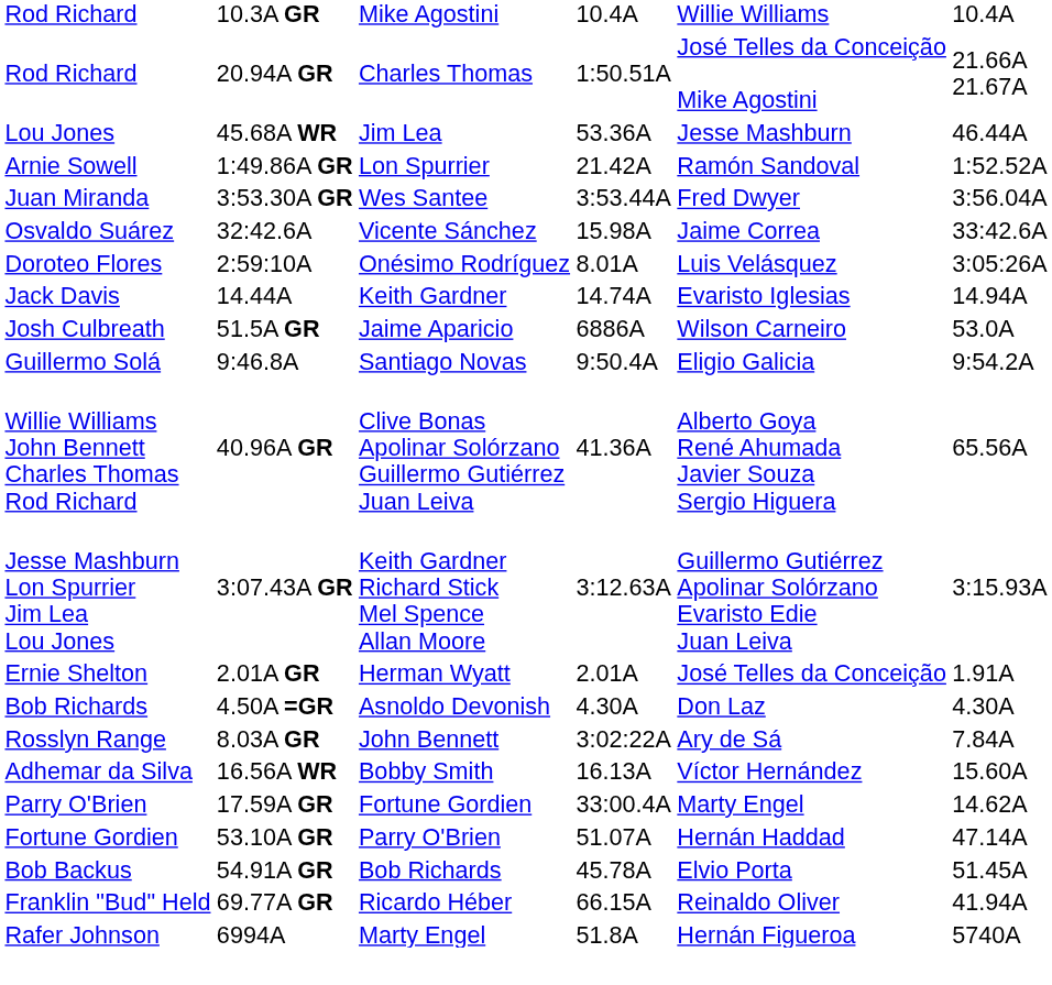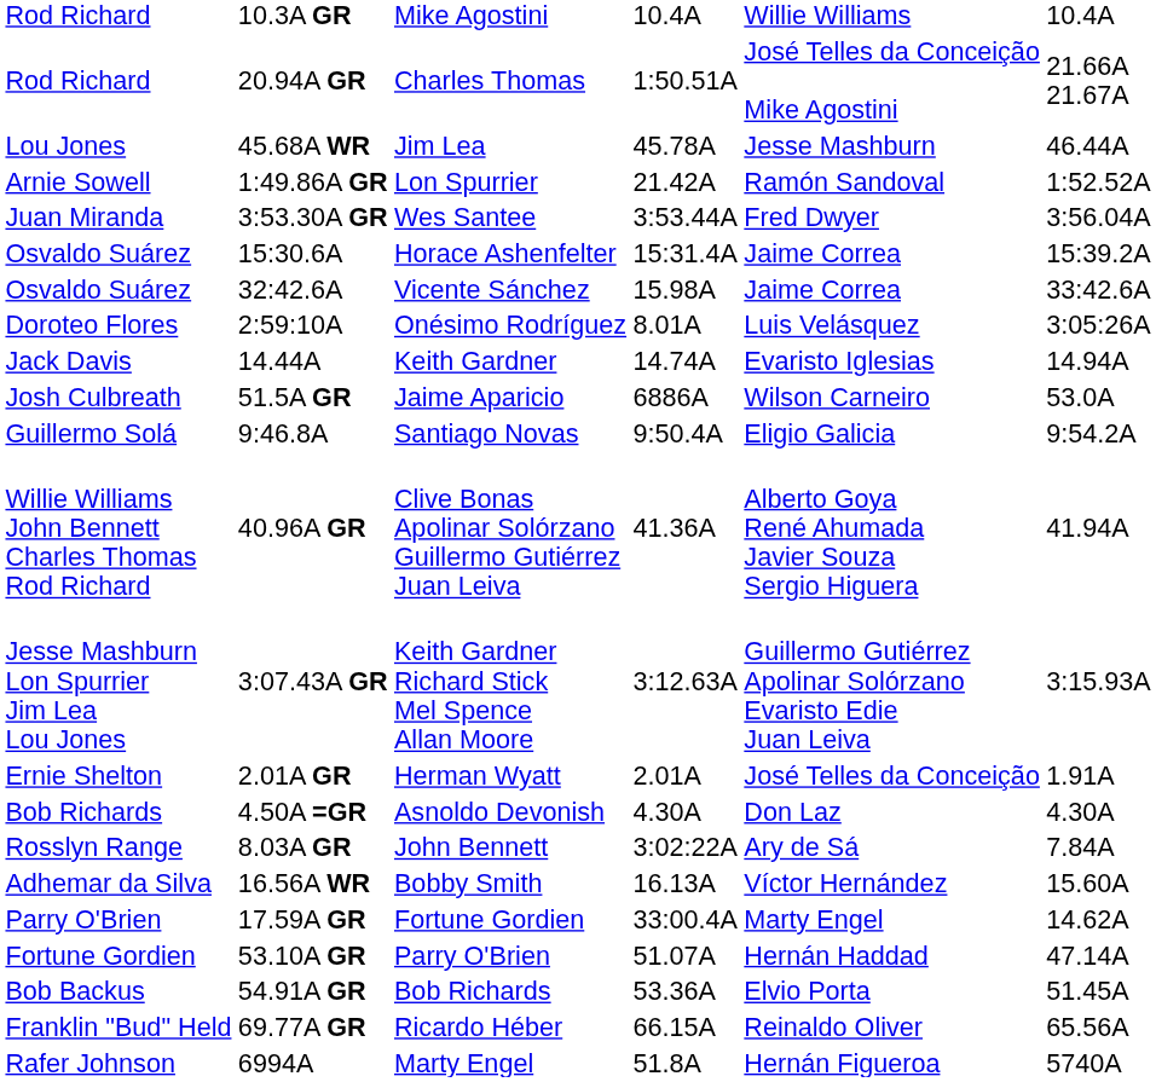 <table>
 <tr>
 <td></td>
 <td><a href='#'>Rod Richard</a><br> </td>
 <td>10.3A <strong>GR</strong></td>
 <td><a href='#'>Mike Agostini</a><br> </td>
 <td>10.4A</td>
 <td><a href='#'>Willie Williams</a><br> </td>
 <td>10.4A</td>
 </tr>
 <tr>
 <td></td>
 <td><a href='#'>Rod Richard</a><br> </td>
 <td>20.94A <strong>GR</strong></td>
 <td><a href='#'>Charles Thomas</a><br> </td>
 <td>1:50.51A</td>
 <td><a href='#'>José Telles da Conceição</a><br> <br> <a href='#'>Mike Agostini</a><br> </td>
 <td>21.66A <br> 21.67A</td>
 </tr>
 <tr>
 <td></td>
 <td><a href='#'>Lou Jones</a><br> </td>
 <td>45.68A <strong>WR</strong></td>
 <td><a href='#'>Jim Lea</a><br> </td>
-<td>53.36A</td>
+<td>45.78A</td>
 <td><a href='#'>Jesse Mashburn</a><br> </td>
 <td>46.44A</td>
 </tr>
 <tr>
 <td></td>
 <td><a href='#'>Arnie Sowell</a><br> </td>
 <td>1:49.86A <strong>GR</strong></td>
 <td><a href='#'>Lon Spurrier</a><br> </td>
 <td>21.42A</td>
 <td><a href='#'>Ramón Sandoval</a><br> </td>
 <td>1:52.52A</td>
 </tr>
 <tr>
 <td></td>
 <td><a href='#'>Juan Miranda</a><br> </td>
 <td>3:53.30A <strong>GR</strong></td>
 <td><a href='#'>Wes Santee</a><br> </td>
 <td>3:53.44A</td>
 <td><a href='#'>Fred Dwyer</a><br> </td>
 <td>3:56.04A</td>
+</tr>
+<tr>
+<td></td>
+<td><a href='#'>Osvaldo Suárez</a><br> </td>
+<td>15:30.6A</td>
+<td><a href='#'>Horace Ashenfelter</a><br> </td>
+<td>15:31.4A</td>
+<td><a href='#'>Jaime Correa</a><br> </td>
+<td>15:39.2A</td>
 </tr>
 <tr>
 <td></td>
 <td><a href='#'>Osvaldo Suárez</a><br> </td>
 <td>32:42.6A</td>
 <td><a href='#'>Vicente Sánchez</a><br> </td>
 <td>15.98A</td>
 <td><a href='#'>Jaime Correa</a><br> </td>
 <td>33:42.6A</td>
 </tr>
 <tr>
 <td></td>
 <td><a href='#'>Doroteo Flores</a><br> </td>
 <td>2:59:10A</td>
 <td><a href='#'>Onésimo Rodríguez</a><br> </td>
 <td>8.01A</td>
 <td><a href='#'>Luis Velásquez</a><br> </td>
 <td>3:05:26A</td>
 </tr>
 <tr>
 <td></td>
 <td><a href='#'>Jack Davis</a><br> </td>
 <td>14.44A</td>
 <td><a href='#'>Keith Gardner</a><br> </td>
 <td>14.74A</td>
 <td><a href='#'>Evaristo Iglesias</a><br> </td>
 <td>14.94A</td>
 </tr>
 <tr>
 <td></td>
 <td><a href='#'>Josh Culbreath</a><br> </td>
 <td>51.5A <strong>GR</strong></td>
 <td><a href='#'>Jaime Aparicio</a><br> </td>
 <td>6886A</td>
 <td><a href='#'>Wilson Carneiro</a><br> </td>
 <td>53.0A</td>
 </tr>
 <tr>
 <td></td>
 <td><a href='#'>Guillermo Solá</a><br> </td>
 <td>9:46.8A</td>
 <td><a href='#'>Santiago Novas</a><br> </td>
 <td>9:50.4A</td>
 <td><a href='#'>Eligio Galicia</a><br> </td>
 <td>9:54.2A</td>
 </tr>
 <tr>
 <td></td>
 <td><br><a href='#'>Willie Williams</a><br><a href='#'>John Bennett</a><br><a href='#'>Charles Thomas</a><br><a href='#'>Rod Richard</a></td>
 <td>40.96A <strong>GR</strong></td>
 <td><br><a href='#'>Clive Bonas</a><br><a href='#'>Apolinar Solórzano</a><br><a href='#'>Guillermo Gutiérrez</a><br><a href='#'>Juan Leiva</a></td>
 <td>41.36A</td>
 <td><br><a href='#'>Alberto Goya</a><br><a href='#'>René Ahumada</a><br><a href='#'>Javier Souza</a><br><a href='#'>Sergio Higuera</a></td>
-<td>65.56A</td>
+<td>41.94A</td>
 </tr>
 <tr>
 <td></td>
 <td><br><a href='#'>Jesse Mashburn</a><br><a href='#'>Lon Spurrier</a><br><a href='#'>Jim Lea</a><br><a href='#'>Lou Jones</a></td>
 <td>3:07.43A <strong>GR</strong></td>
 <td><br><a href='#'>Keith Gardner</a><br><a href='#'>Richard Stick</a><br><a href='#'>Mel Spence</a><br><a href='#'>Allan Moore</a></td>
 <td>3:12.63A</td>
 <td><br><a href='#'>Guillermo Gutiérrez</a><br><a href='#'>Apolinar Solórzano</a><br><a href='#'>Evaristo Edie</a><br><a href='#'>Juan Leiva</a></td>
 <td>3:15.93A</td>
 </tr>
 <tr>
 <td></td>
 <td><a href='#'>Ernie Shelton</a><br> </td>
 <td>2.01A <strong>GR</strong></td>
 <td><a href='#'>Herman Wyatt</a><br> </td>
 <td>2.01A</td>
 <td><a href='#'>José Telles da Conceição</a><br> </td>
 <td>1.91A</td>
 </tr>
 <tr>
 <td></td>
 <td><a href='#'>Bob Richards</a><br> </td>
 <td>4.50A <strong>=GR</strong></td>
 <td><a href='#'>Asnoldo Devonish</a><br> </td>
 <td>4.30A</td>
 <td><a href='#'>Don Laz</a><br> </td>
 <td>4.30A</td>
 </tr>
 <tr>
 <td></td>
 <td><a href='#'>Rosslyn Range</a><br> </td>
 <td>8.03A <strong>GR</strong></td>
 <td><a href='#'>John Bennett</a><br> </td>
 <td>3:02:22A</td>
 <td><a href='#'>Ary de Sá</a><br> </td>
 <td>7.84A</td>
 </tr>
 <tr>
 <td></td>
 <td><a href='#'>Adhemar da Silva</a><br> </td>
 <td>16.56A <strong>WR</strong></td>
 <td><a href='#'>Bobby Smith</a><br> </td>
 <td>16.13A</td>
 <td><a href='#'>Víctor Hernández</a><br> </td>
 <td>15.60A</td>
 </tr>
 <tr>
 <td></td>
 <td><a href='#'>Parry O'Brien</a><br> </td>
 <td>17.59A <strong>GR</strong></td>
 <td><a href='#'>Fortune Gordien</a><br> </td>
 <td>33:00.4A</td>
 <td><a href='#'>Marty Engel</a><br> </td>
 <td>14.62A</td>
 </tr>
 <tr>
 <td></td>
 <td><a href='#'>Fortune Gordien</a><br> </td>
 <td>53.10A <strong>GR</strong></td>
 <td><a href='#'>Parry O'Brien</a><br> </td>
 <td>51.07A</td>
 <td><a href='#'>Hernán Haddad</a><br> </td>
 <td>47.14A</td>
 </tr>
 <tr>
 <td></td>
 <td><a href='#'>Bob Backus</a><br> </td>
 <td>54.91A <strong>GR</strong></td>
 <td><a href='#'>Bob Richards</a><br> </td>
-<td>45.78A</td>
+<td>53.36A</td>
 <td><a href='#'>Elvio Porta</a><br> </td>
 <td>51.45A</td>
 </tr>
 <tr>
 <td></td>
 <td><a href='#'>Franklin "Bud" Held</a><br> </td>
 <td>69.77A <strong>GR</strong></td>
 <td><a href='#'>Ricardo Héber</a><br> </td>
 <td>66.15A</td>
 <td><a href='#'>Reinaldo Oliver</a><br> </td>
-<td>41.94A</td>
+<td>65.56A</td>
 </tr>
 <tr>
 <td></td>
 <td><a href='#'>Rafer Johnson</a><br> </td>
 <td>6994A</td>
 <td><a href='#'>Marty Engel</a><br> </td>
 <td>51.8A</td>
 <td><a href='#'>Hernán Figueroa</a><br> </td>
 <td>5740A</td>
 </tr>
 </table>
